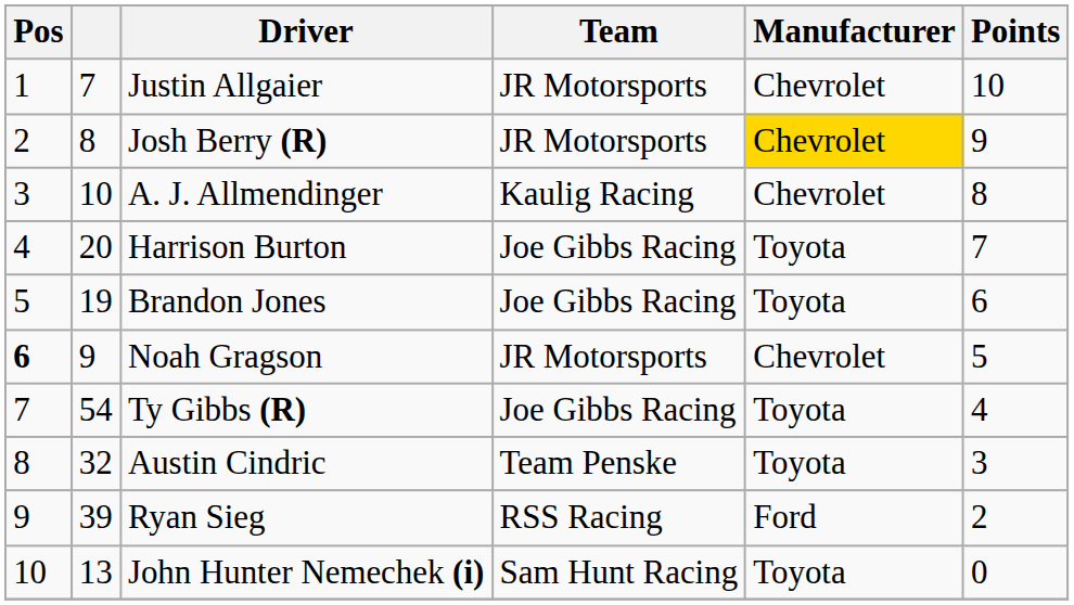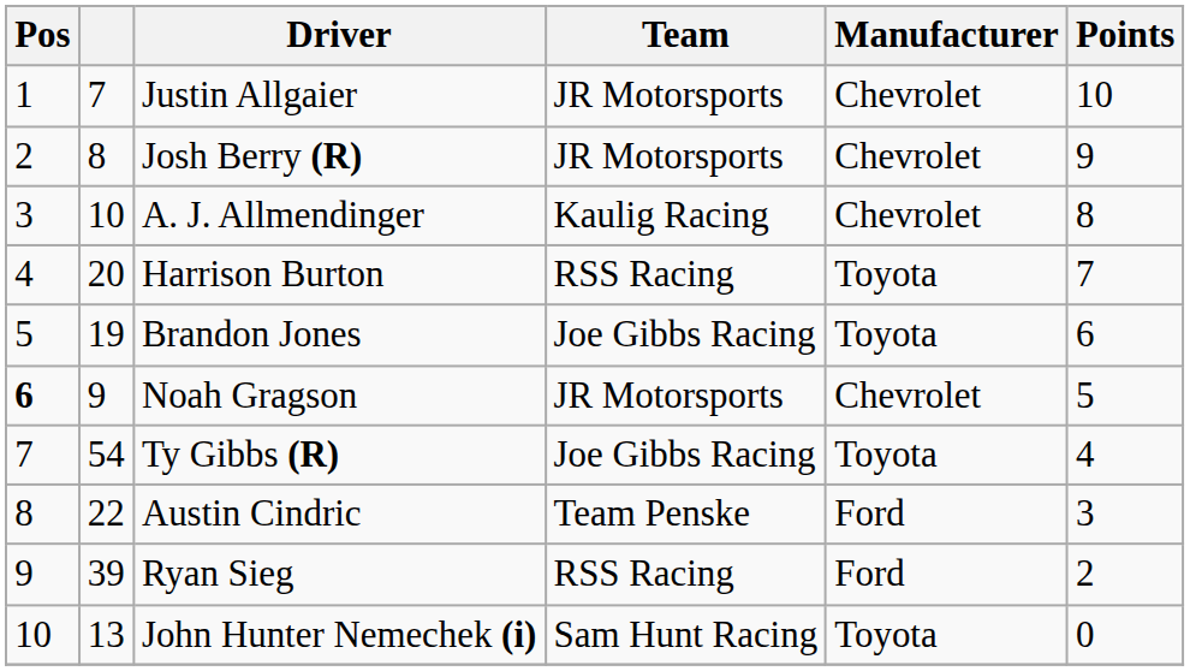 <table class="wikitable" style="font-size:98%">
 <tr>
 <th>Pos</th>
 <th></th>
 <th>Driver</th>
 <th>Team</th>
 <th>Manufacturer</th>
 <th>Points</th>
 </tr>
 <tr>
 <td>1</td>
 <td>7</td>
 <td>Justin Allgaier</td>
 <td>JR Motorsports</td>
 <td>Chevrolet</td>
 <td>10</td>
 </tr>
 <tr>
 <td>2</td>
 <td>8</td>
 <td>Josh Berry <strong>(R)</strong></td>
 <td>JR Motorsports</td>
-<td style="background: gold;">Chevrolet</td>
+<td>Chevrolet</td>
 <td>9</td>
 </tr>
 <tr>
 <td>3</td>
 <td>10</td>
 <td>A. J. Allmendinger</td>
 <td>Kaulig Racing</td>
 <td>Chevrolet</td>
 <td>8</td>
 </tr>
 <tr>
 <td>4</td>
 <td>20</td>
 <td>Harrison Burton</td>
-<td>Joe Gibbs Racing</td>
+<td>RSS Racing</td>
 <td>Toyota</td>
 <td>7</td>
 </tr>
 <tr>
 <td>5</td>
 <td>19</td>
 <td>Brandon Jones</td>
 <td>Joe Gibbs Racing</td>
 <td>Toyota</td>
 <td>6</td>
 </tr>
 <tr>
 <td><strong>6</strong></td>
 <td>9</td>
 <td>Noah Gragson</td>
 <td>JR Motorsports</td>
 <td>Chevrolet</td>
 <td>5</td>
 </tr>
 <tr>
 <td>7</td>
 <td>54</td>
 <td>Ty Gibbs <strong>(R)</strong></td>
 <td>Joe Gibbs Racing</td>
 <td>Toyota</td>
 <td>4</td>
 </tr>
 <tr>
 <td>8</td>
-<td>32</td>
+<td>22</td>
 <td>Austin Cindric</td>
 <td>Team Penske</td>
-<td>Toyota</td>
+<td>Ford</td>
 <td>3</td>
 </tr>
 <tr>
 <td>9</td>
 <td>39</td>
 <td>Ryan Sieg</td>
 <td>RSS Racing</td>
 <td>Ford</td>
 <td>2</td>
 </tr>
 <tr>
 <td>10</td>
 <td>13</td>
 <td>John Hunter Nemechek <strong>(i)</strong></td>
 <td>Sam Hunt Racing</td>
 <td>Toyota</td>
 <td>0</td>
 </tr>
 <tr>
 </tr>
 </table>
